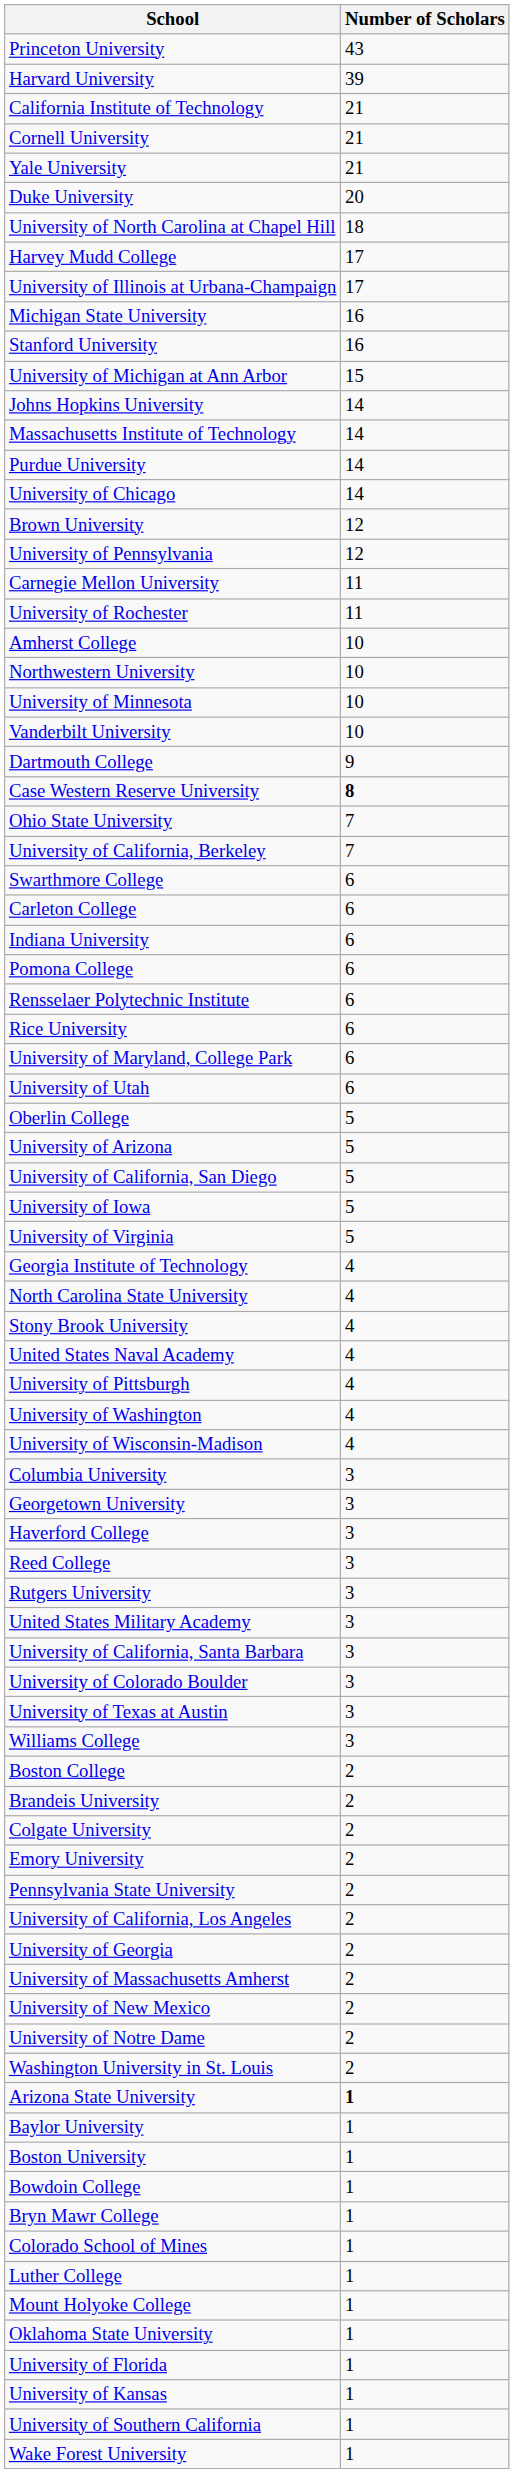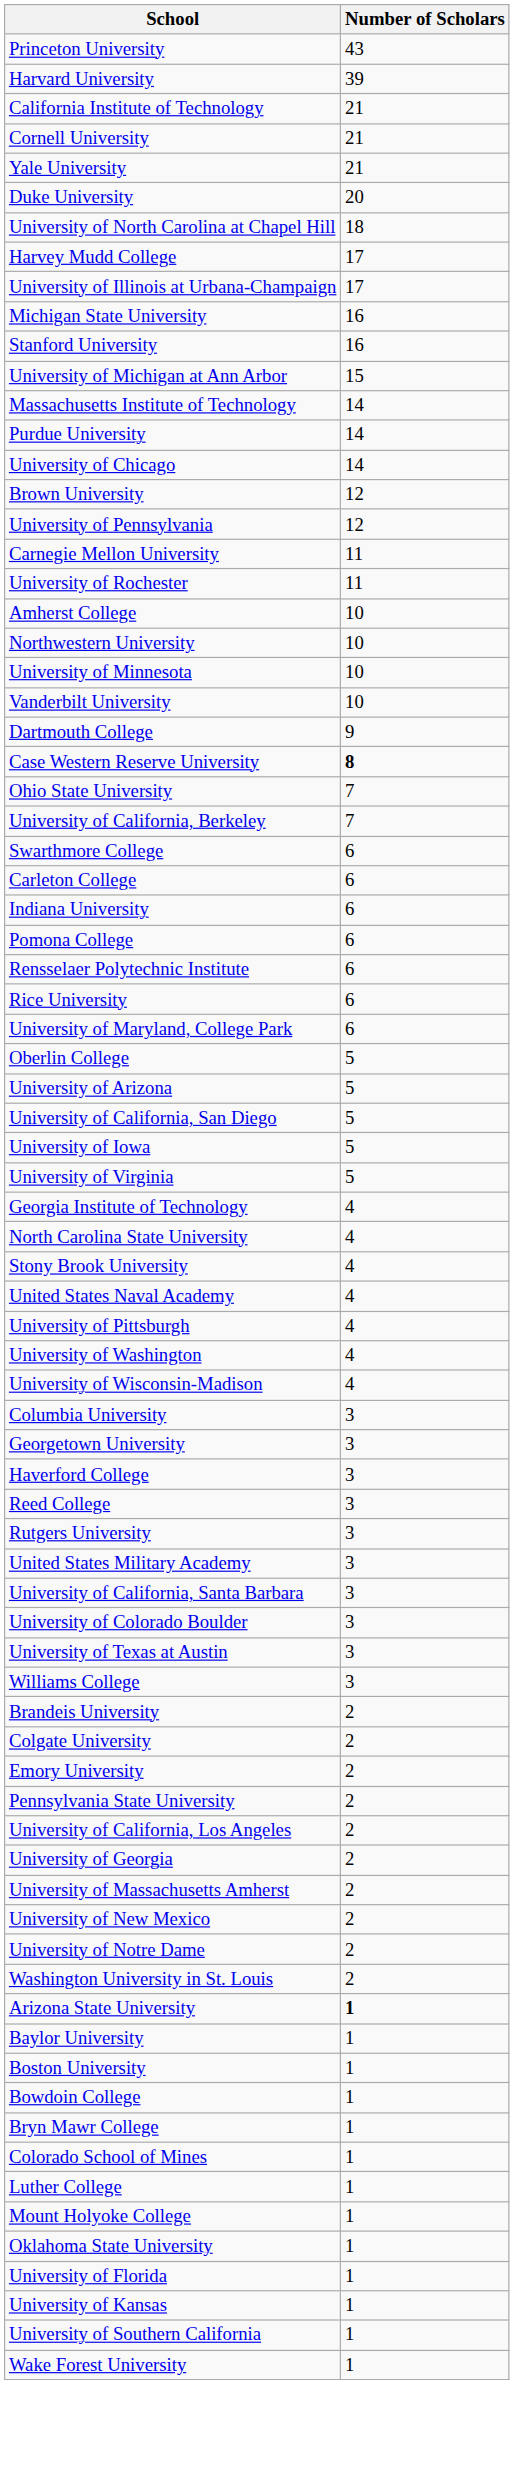 <table class="wikitable">
 <tr>
 <th>School</th>
 <th>Number of Scholars</th>
 </tr>
 <tr>
 <td><a href='#'>Princeton University</a></td>
 <td>43</td>
 </tr>
 <tr>
 <td><a href='#'>Harvard University</a></td>
 <td>39</td>
 </tr>
 <tr>
 <td><a href='#'>California Institute of Technology</a></td>
 <td>21</td>
 </tr>
 <tr>
 <td><a href='#'>Cornell University</a></td>
 <td>21</td>
 </tr>
 <tr>
 <td><a href='#'>Yale University</a></td>
 <td>21</td>
 </tr>
 <tr>
 <td><a href='#'>Duke University</a></td>
 <td>20</td>
 </tr>
 <tr>
 <td><a href='#'>University of North Carolina at Chapel Hill</a></td>
 <td>18</td>
 </tr>
 <tr>
 <td><a href='#'>Harvey Mudd College</a></td>
 <td>17</td>
 </tr>
 <tr>
 <td><a href='#'>University of Illinois at Urbana-Champaign</a></td>
 <td>17</td>
 </tr>
 <tr>
 <td><a href='#'>Michigan State University</a></td>
 <td>16</td>
 </tr>
 <tr>
 <td><a href='#'>Stanford University</a></td>
 <td>16</td>
 </tr>
 <tr>
 <td><a href='#'>University of Michigan at Ann Arbor</a></td>
 <td>15</td>
-</tr>
-<tr>
-<td><a href='#'>Johns Hopkins University</a></td>
-<td>14</td>
 </tr>
 <tr>
 <td><a href='#'>Massachusetts Institute of Technology</a></td>
 <td>14</td>
 </tr>
 <tr>
 <td><a href='#'>Purdue University</a></td>
 <td>14</td>
 </tr>
 <tr>
 <td><a href='#'>University of Chicago</a></td>
 <td>14</td>
 </tr>
 <tr>
 <td><a href='#'>Brown University</a></td>
 <td>12</td>
 </tr>
 <tr>
 <td><a href='#'>University of Pennsylvania</a></td>
 <td>12</td>
 </tr>
 <tr>
 <td><a href='#'>Carnegie Mellon University</a></td>
 <td>11</td>
 </tr>
 <tr>
 <td><a href='#'>University of Rochester</a></td>
 <td>11</td>
 </tr>
 <tr>
 <td><a href='#'>Amherst College</a></td>
 <td>10</td>
 </tr>
 <tr>
 <td><a href='#'>Northwestern University</a></td>
 <td>10</td>
 </tr>
 <tr>
 <td><a href='#'>University of Minnesota</a></td>
 <td>10</td>
 </tr>
 <tr>
 <td><a href='#'>Vanderbilt University</a></td>
 <td>10</td>
 </tr>
 <tr>
 <td><a href='#'>Dartmouth College</a></td>
 <td>9</td>
 </tr>
 <tr>
 <td><a href='#'>Case Western Reserve University</a></td>
 <td><strong>8</strong></td>
 </tr>
 <tr>
 <td><a href='#'>Ohio State University</a></td>
 <td>7</td>
 </tr>
 <tr>
 <td><a href='#'>University of California, Berkeley</a></td>
 <td>7</td>
 </tr>
 <tr>
 <td><a href='#'>Swarthmore College</a></td>
 <td>6</td>
 </tr>
 <tr>
 <td><a href='#'>Carleton College</a></td>
 <td>6</td>
 </tr>
 <tr>
 <td><a href='#'>Indiana University</a></td>
 <td>6</td>
 </tr>
 <tr>
 <td><a href='#'>Pomona College</a></td>
 <td>6</td>
 </tr>
 <tr>
 <td><a href='#'>Rensselaer Polytechnic Institute</a></td>
 <td>6</td>
 </tr>
 <tr>
 <td><a href='#'>Rice University</a></td>
 <td>6</td>
 </tr>
 <tr>
 <td><a href='#'>University of Maryland, College Park</a></td>
 <td>6</td>
 </tr>
 <tr>
-<td><a href='#'>University of Utah</a></td>
-<td>6</td>
-</tr>
-<tr>
 <td><a href='#'>Oberlin College</a></td>
 <td>5</td>
 </tr>
 <tr>
 <td><a href='#'>University of Arizona</a></td>
 <td>5</td>
 </tr>
 <tr>
 <td><a href='#'>University of California, San Diego</a></td>
 <td>5</td>
 </tr>
 <tr>
 <td><a href='#'>University of Iowa</a></td>
 <td>5</td>
 </tr>
 <tr>
 <td><a href='#'>University of Virginia</a></td>
 <td>5</td>
 </tr>
 <tr>
 <td><a href='#'>Georgia Institute of Technology</a></td>
 <td>4</td>
 </tr>
 <tr>
 <td><a href='#'>North Carolina State University</a></td>
 <td>4</td>
 </tr>
 <tr>
 <td><a href='#'>Stony Brook University</a></td>
 <td>4</td>
 </tr>
 <tr>
 <td><a href='#'>United States Naval Academy</a></td>
 <td>4</td>
 </tr>
 <tr>
 <td><a href='#'>University of Pittsburgh</a></td>
 <td>4</td>
 </tr>
 <tr>
 <td><a href='#'>University of Washington</a></td>
 <td>4</td>
 </tr>
 <tr>
 <td><a href='#'>University of Wisconsin-Madison</a></td>
 <td>4</td>
 </tr>
 <tr>
 <td><a href='#'>Columbia University</a></td>
 <td>3</td>
 </tr>
 <tr>
 <td><a href='#'>Georgetown University</a></td>
 <td>3</td>
 </tr>
 <tr>
 <td><a href='#'>Haverford College</a></td>
 <td>3</td>
 </tr>
 <tr>
 <td><a href='#'>Reed College</a></td>
 <td>3</td>
 </tr>
 <tr>
 <td><a href='#'>Rutgers University</a></td>
 <td>3</td>
 </tr>
 <tr>
 <td><a href='#'>United States Military Academy</a></td>
 <td>3</td>
 </tr>
 <tr>
 <td><a href='#'>University of California, Santa Barbara</a></td>
 <td>3</td>
 </tr>
 <tr>
 <td><a href='#'>University of Colorado Boulder</a></td>
 <td>3</td>
 </tr>
 <tr>
 <td><a href='#'>University of Texas at Austin</a></td>
 <td>3</td>
 </tr>
 <tr>
 <td><a href='#'>Williams College</a></td>
 <td>3</td>
-</tr>
-<tr>
-<td><a href='#'>Boston College</a></td>
-<td>2</td>
 </tr>
 <tr>
 <td><a href='#'>Brandeis University</a></td>
 <td>2</td>
 </tr>
 <tr>
 <td><a href='#'>Colgate University</a></td>
 <td>2</td>
 </tr>
 <tr>
 <td><a href='#'>Emory University</a></td>
 <td>2</td>
 </tr>
 <tr>
 <td><a href='#'>Pennsylvania State University</a></td>
 <td>2</td>
 </tr>
 <tr>
 <td><a href='#'>University of California, Los Angeles</a></td>
 <td>2</td>
 </tr>
 <tr>
 <td><a href='#'>University of Georgia</a></td>
 <td>2</td>
 </tr>
 <tr>
 <td><a href='#'>University of Massachusetts Amherst</a></td>
 <td>2</td>
 </tr>
 <tr>
 <td><a href='#'>University of New Mexico</a></td>
 <td>2</td>
 </tr>
 <tr>
 <td><a href='#'>University of Notre Dame</a></td>
 <td>2</td>
 </tr>
 <tr>
 <td><a href='#'>Washington University in St. Louis</a></td>
 <td>2</td>
 </tr>
 <tr>
 <td><a href='#'>Arizona State University</a></td>
 <td><strong>1</strong></td>
 </tr>
 <tr>
 <td><a href='#'>Baylor University</a></td>
 <td>1</td>
 </tr>
 <tr>
 <td><a href='#'>Boston University</a></td>
 <td>1</td>
 </tr>
 <tr>
 <td><a href='#'>Bowdoin College</a></td>
 <td>1</td>
 </tr>
 <tr>
 <td><a href='#'>Bryn Mawr College</a></td>
 <td>1</td>
 </tr>
 <tr>
 <td><a href='#'>Colorado School of Mines</a></td>
 <td>1</td>
 </tr>
 <tr>
 <td><a href='#'>Luther College</a></td>
 <td>1</td>
 </tr>
 <tr>
 <td><a href='#'>Mount Holyoke College</a></td>
 <td>1</td>
 </tr>
 <tr>
 <td><a href='#'>Oklahoma State University</a></td>
 <td>1</td>
 </tr>
 <tr>
 <td><a href='#'>University of Florida</a></td>
 <td>1</td>
 </tr>
 <tr>
 <td><a href='#'>University of Kansas</a></td>
 <td>1</td>
 </tr>
 <tr>
 <td><a href='#'>University of Southern California</a></td>
 <td>1</td>
 </tr>
 <tr>
 <td><a href='#'>Wake Forest University</a></td>
 <td>1</td>
 </tr>
 <tr>
 </tr>
 </table>
